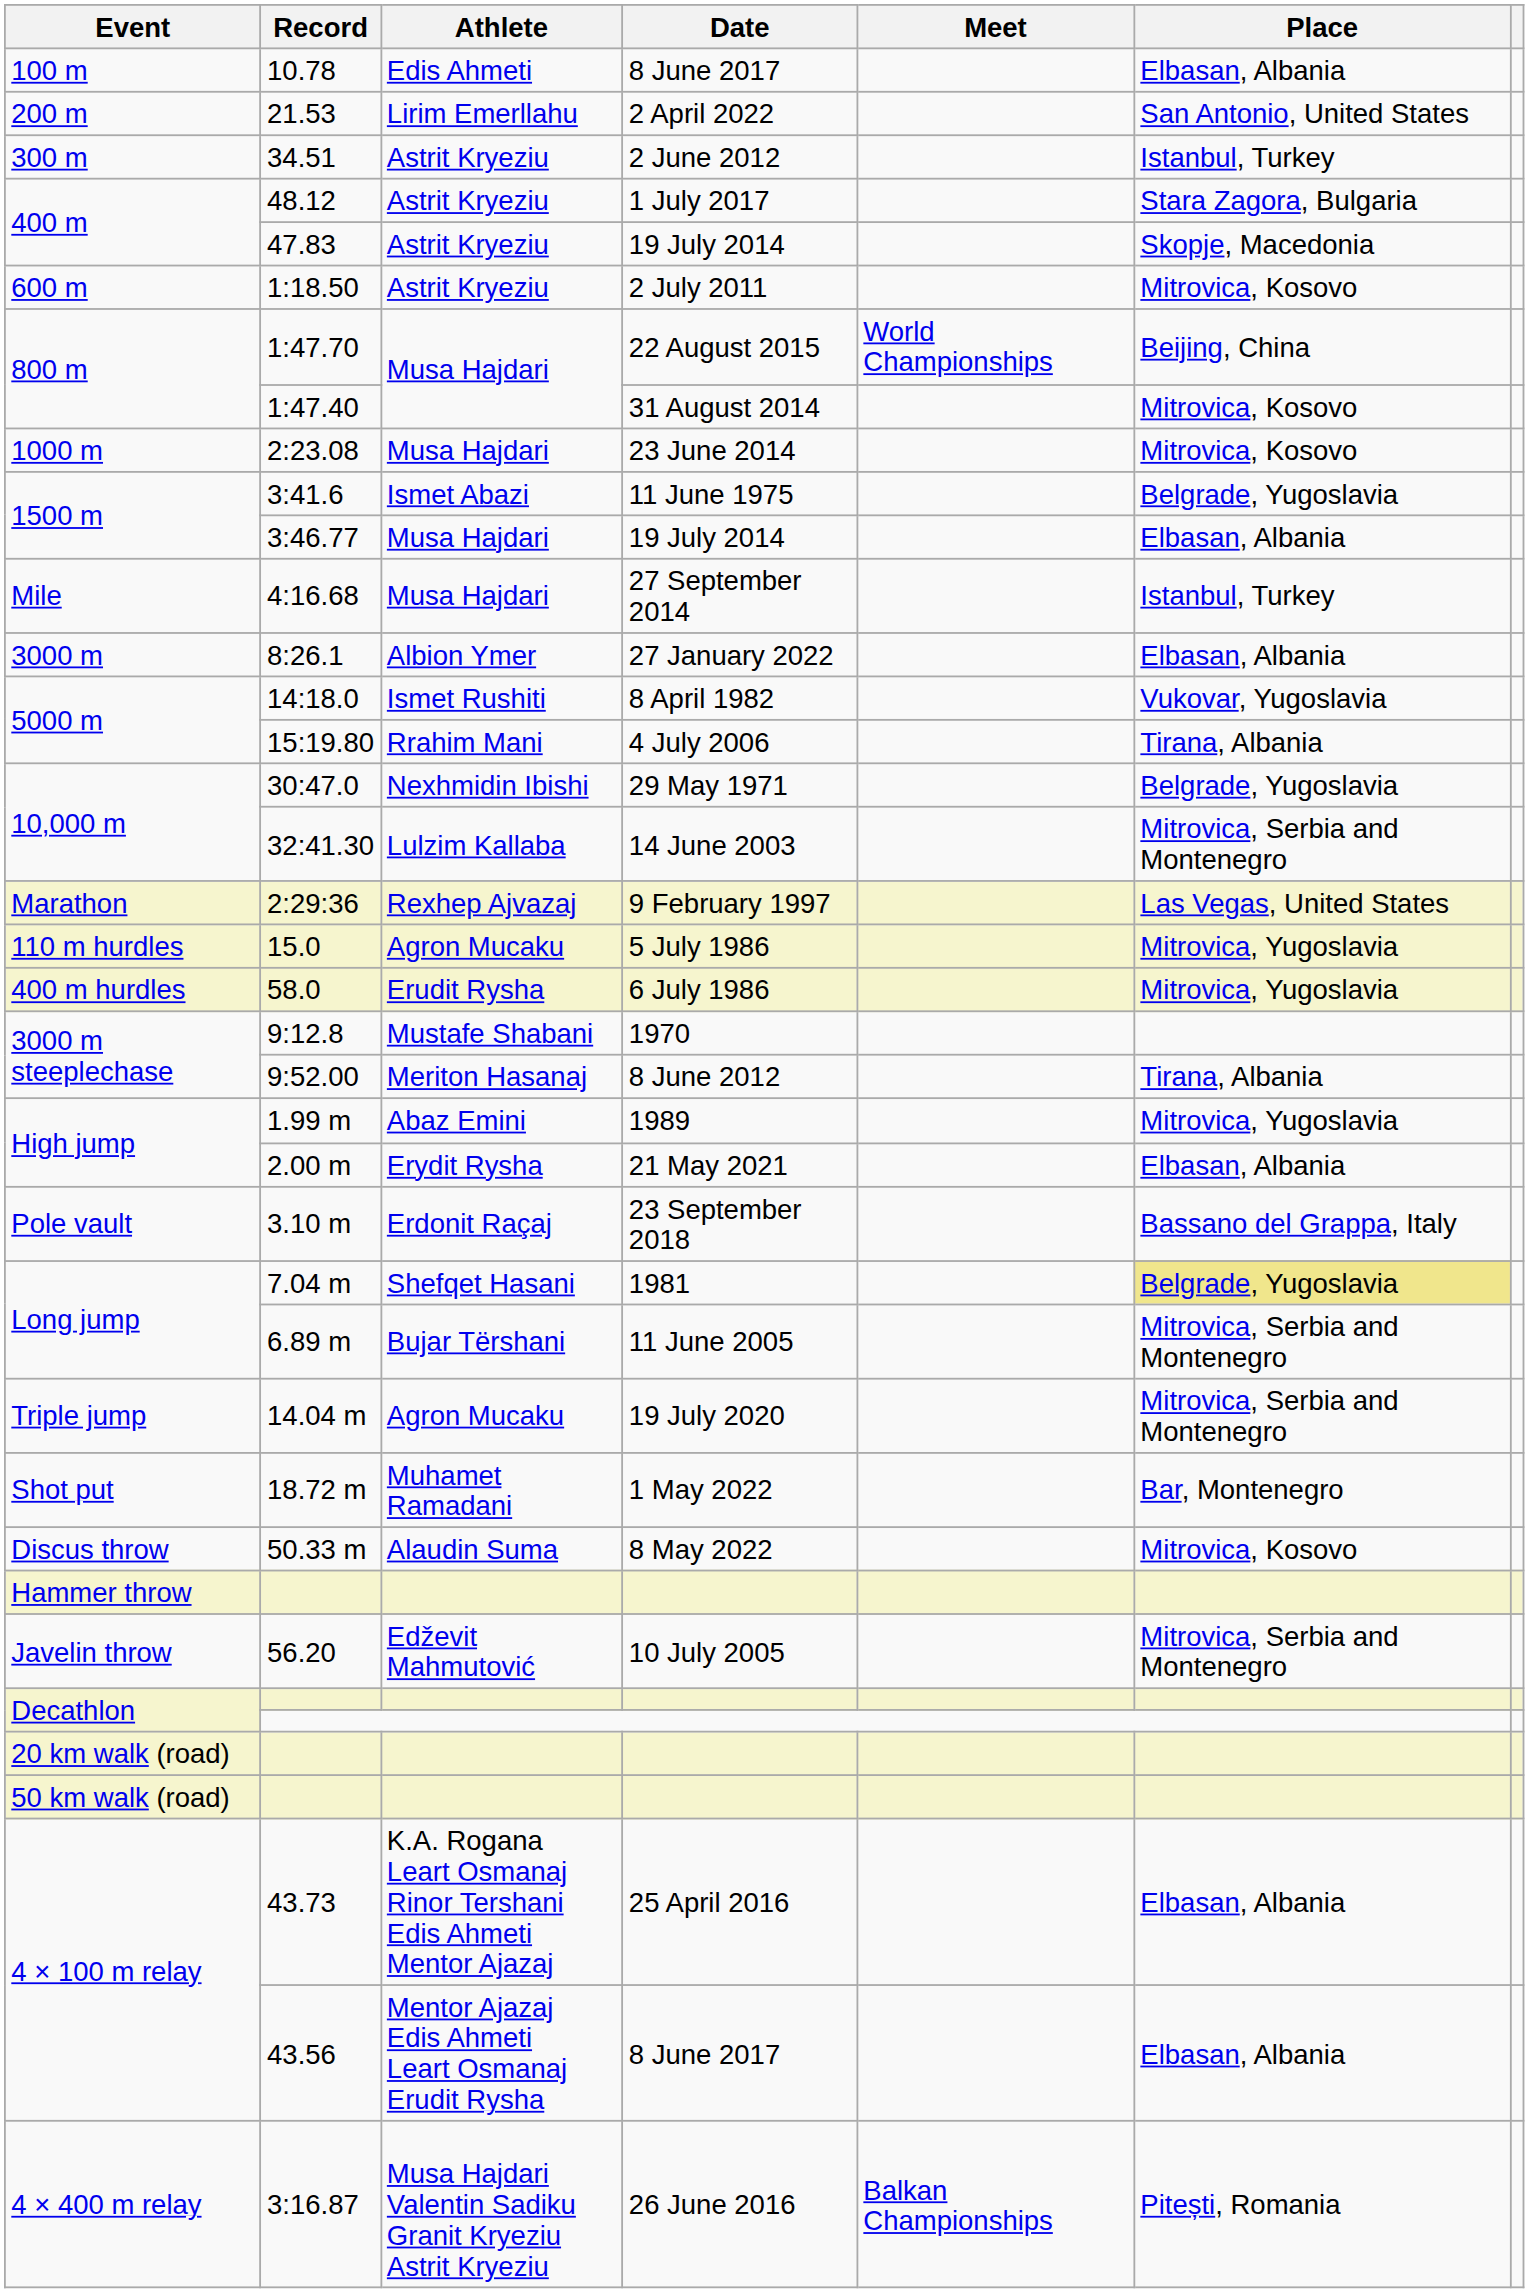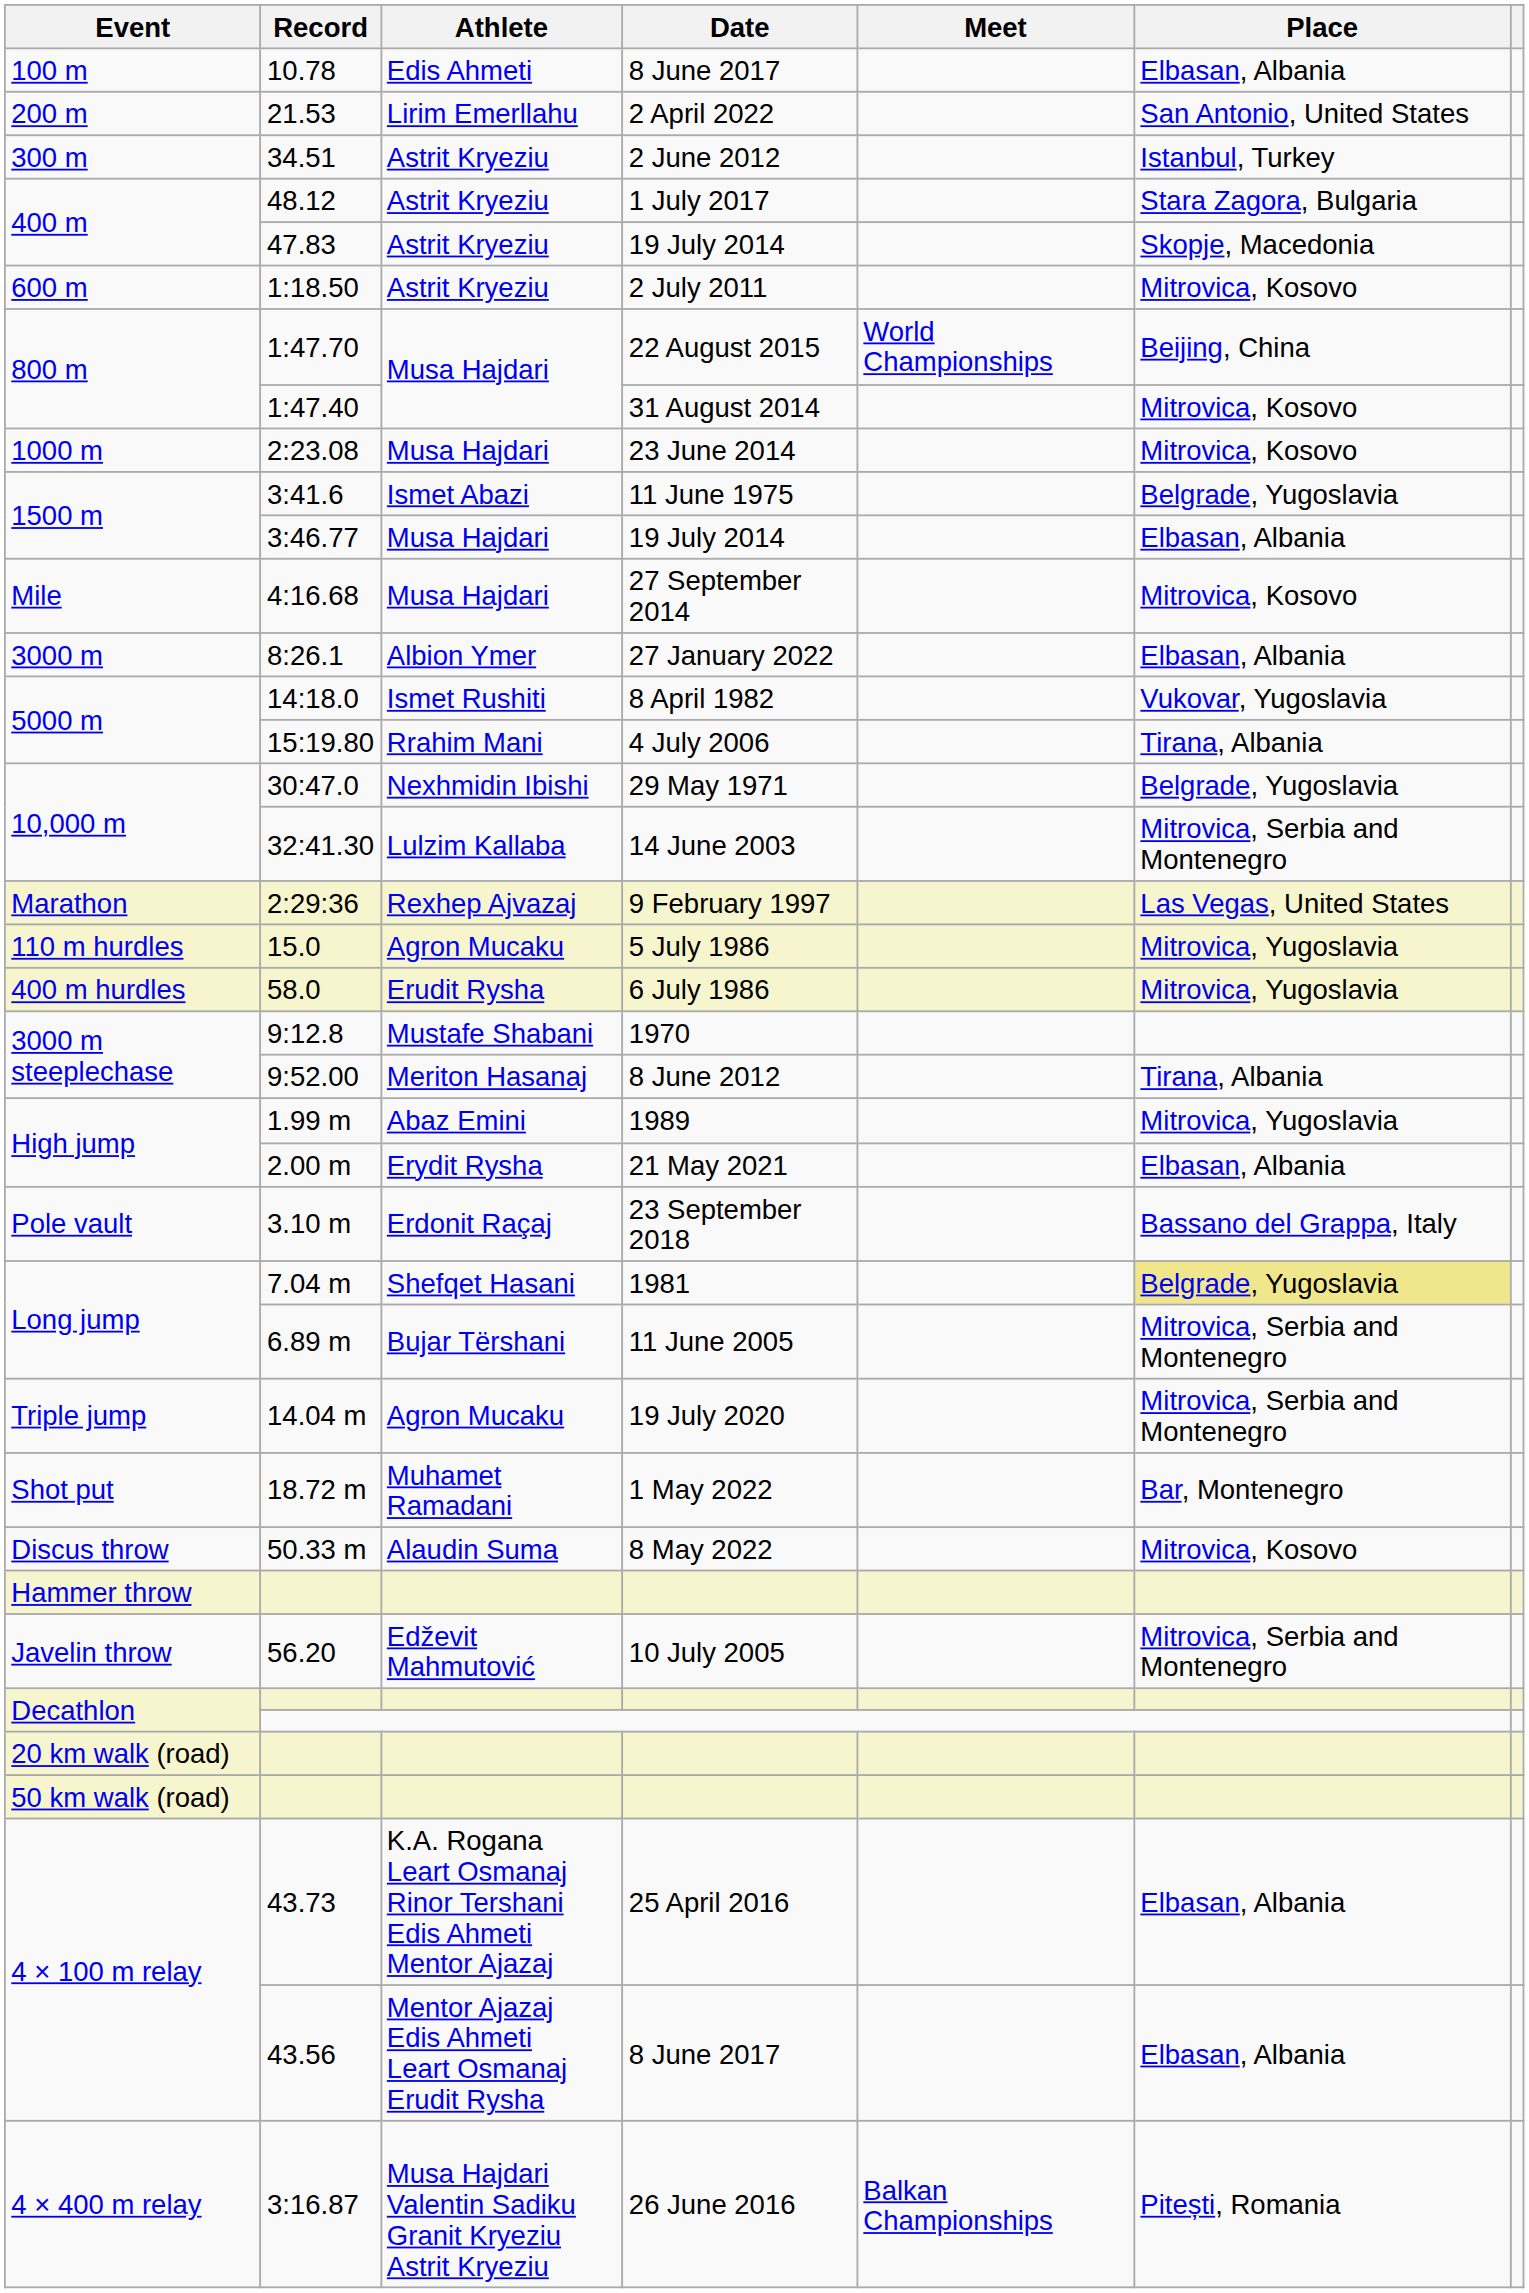 <table class="wikitable" style="font-size:95%; width: 95%;">
 <tr>
 <th>Event</th>
 <th>Record</th>
 <th>Athlete</th>
 <th>Date</th>
 <th>Meet</th>
 <th>Place</th>
 <th></th>
 </tr>
 <tr>
 <td><a href='#'>100 m</a></td>
 <td>10.78 </td>
 <td><a href='#'>Edis Ahmeti</a></td>
 <td>8 June 2017</td>
 <td></td>
 <td><a href='#'>Elbasan</a>, Albania</td>
 <td></td>
 </tr>
 <tr>
 <td><a href='#'>200 m</a></td>
 <td>21.53 </td>
 <td><a href='#'>Lirim Emerllahu</a></td>
 <td>2 April 2022</td>
 <td></td>
 <td><a href='#'>San Antonio</a>, United States</td>
 <td></td>
 </tr>
 <tr>
 <td><a href='#'>300 m</a></td>
 <td>34.51</td>
 <td><a href='#'>Astrit Kryeziu</a></td>
 <td>2 June 2012</td>
 <td></td>
 <td><a href='#'>Istanbul</a>, Turkey</td>
 <td></td>
 </tr>
 <tr>
 <td rowspan=2><a href='#'>400 m</a></td>
 <td>48.12</td>
 <td><a href='#'>Astrit Kryeziu</a></td>
 <td>1 July 2017</td>
 <td></td>
 <td><a href='#'>Stara Zagora</a>, Bulgaria</td>
 <td></td>
 </tr>
 <tr>
 <td>47.83  </td>
 <td><a href='#'>Astrit Kryeziu</a></td>
 <td>19 July 2014</td>
 <td></td>
 <td><a href='#'>Skopje</a>, Macedonia</td>
 <td></td>
 </tr>
 <tr>
 <td><a href='#'>600 m</a></td>
 <td>1:18.50</td>
 <td><a href='#'>Astrit Kryeziu</a></td>
 <td>2 July 2011</td>
 <td></td>
 <td><a href='#'>Mitrovica</a>, Kosovo</td>
 <td></td>
 </tr>
 <tr>
 <td rowspan=2><a href='#'>800 m</a></td>
 <td>1:47.70</td>
 <td rowspan=2><a href='#'>Musa Hajdari</a></td>
 <td>22 August 2015</td>
 <td><a href='#'>World Championships</a></td>
 <td><a href='#'>Beijing</a>, China</td>
 <td></td>
 </tr>
 <tr>
 <td>1:47.40  </td>
 <td>31 August 2014</td>
 <td></td>
 <td><a href='#'>Mitrovica</a>, Kosovo</td>
 <td></td>
 </tr>
 <tr>
 <td><a href='#'>1000 m</a></td>
 <td>2:23.08 </td>
 <td><a href='#'>Musa Hajdari</a></td>
 <td>23 June 2014</td>
 <td></td>
 <td><a href='#'>Mitrovica</a>, Kosovo</td>
 <td></td>
 </tr>
 <tr>
 <td rowspan=2><a href='#'>1500 m</a></td>
 <td>3:41.6  </td>
 <td><a href='#'>Ismet Abazi</a></td>
 <td>11 June 1975</td>
 <td></td>
 <td><a href='#'>Belgrade</a>, Yugoslavia</td>
 <td></td>
 </tr>
 <tr>
 <td>3:46.77 </td>
 <td><a href='#'>Musa Hajdari</a></td>
 <td>19 July 2014</td>
 <td></td>
 <td><a href='#'>Elbasan</a>, Albania</td>
 <td></td>
 </tr>
 <tr>
 <td><a href='#'>Mile</a></td>
 <td>4:16.68</td>
 <td><a href='#'>Musa Hajdari</a></td>
 <td>27 September 2014</td>
 <td></td>
-<td><a href='#'>Istanbul</a>, Turkey</td>
+<td><a href='#'>Mitrovica</a>, Kosovo</td>
 <td></td>
 </tr>
 <tr>
 <td><a href='#'>3000 m</a></td>
 <td>8:26.1 </td>
 <td><a href='#'>Albion Ymer</a></td>
 <td>27 January 2022</td>
 <td></td>
 <td><a href='#'>Elbasan</a>, Albania</td>
 <td></td>
 </tr>
 <tr>
 <td rowspan=2><a href='#'>5000 m</a></td>
 <td>14:18.0  </td>
 <td><a href='#'>Ismet Rushiti</a></td>
 <td>8 April 1982</td>
 <td></td>
 <td><a href='#'>Vukovar</a>, Yugoslavia</td>
 <td></td>
 </tr>
 <tr>
 <td>15:19.80 </td>
 <td><a href='#'>Rrahim Mani</a></td>
 <td>4 July 2006</td>
 <td></td>
 <td><a href='#'>Tirana</a>, Albania</td>
 <td></td>
 </tr>
 <tr>
 <td rowspan=2><a href='#'>10,000 m</a></td>
 <td>30:47.0  </td>
 <td><a href='#'>Nexhmidin Ibishi</a></td>
 <td>29 May 1971</td>
 <td></td>
 <td><a href='#'>Belgrade</a>, Yugoslavia</td>
 <td></td>
 </tr>
 <tr>
 <td>32:41.30 </td>
 <td><a href='#'>Lulzim Kallaba</a></td>
 <td>14 June 2003</td>
 <td></td>
 <td><a href='#'>Mitrovica</a>, Serbia and Montenegro</td>
 <td></td>
 </tr>
 <tr style="background:#f6F5CE;">
 <td><a href='#'>Marathon</a></td>
 <td>2:29:36 </td>
 <td><a href='#'>Rexhep Ajvazaj</a></td>
 <td>9 February 1997</td>
 <td></td>
 <td><a href='#'>Las Vegas</a>, United States</td>
 <td></td>
 </tr>
 <tr style="background:#f6F5CE;">
 <td><a href='#'>110 m hurdles</a></td>
 <td>15.0  </td>
 <td><a href='#'>Agron Mucaku</a></td>
 <td>5 July 1986</td>
 <td></td>
 <td><a href='#'>Mitrovica</a>, Yugoslavia</td>
 <td></td>
 </tr>
 <tr style="background:#f6F5CE;">
 <td><a href='#'>400 m hurdles</a></td>
 <td>58.0  </td>
 <td><a href='#'>Erudit Rysha</a></td>
 <td>6 July 1986</td>
 <td></td>
 <td><a href='#'>Mitrovica</a>, Yugoslavia</td>
 <td></td>
 </tr>
 <tr>
 <td rowspan=2><a href='#'>3000 m steeplechase</a></td>
 <td>9:12.8  </td>
 <td><a href='#'>Mustafe Shabani</a></td>
 <td>1970</td>
 <td></td>
 <td></td>
 <td></td>
 </tr>
 <tr>
 <td>9:52.00 </td>
 <td><a href='#'>Meriton Hasanaj</a></td>
 <td>8 June 2012</td>
 <td></td>
 <td><a href='#'>Tirana</a>, Albania</td>
 <td></td>
 </tr>
 <tr>
 <td rowspan=2><a href='#'>High jump</a></td>
 <td>1.99 m </td>
 <td><a href='#'>Abaz Emini</a></td>
 <td>1989</td>
 <td></td>
 <td><a href='#'>Mitrovica</a>, Yugoslavia</td>
 <td></td>
 </tr>
 <tr>
 <td>2.00 m</td>
 <td><a href='#'>Erydit Rysha</a></td>
 <td>21 May 2021</td>
 <td></td>
 <td><a href='#'>Elbasan</a>, Albania</td>
 <td></td>
 </tr>
 <tr>
 <td><a href='#'>Pole vault</a></td>
 <td>3.10 m</td>
 <td><a href='#'>Erdonit Raçaj</a></td>
 <td>23 September 2018</td>
 <td></td>
 <td><a href='#'>Bassano del Grappa</a>, Italy</td>
 <td></td>
 </tr>
 <tr>
 <td rowspan=2><a href='#'>Long jump</a></td>
 <td>7.04 m </td>
 <td><a href='#'>Shefqet Hasani</a></td>
 <td>1981</td>
 <td></td>
 <td style="background: khaki;"><a href='#'>Belgrade</a>, Yugoslavia</td>
 <td></td>
 </tr>
 <tr>
 <td>6.89 m </td>
 <td><a href='#'>Bujar Tërshani</a></td>
 <td>11 June 2005</td>
 <td></td>
 <td><a href='#'>Mitrovica</a>, Serbia and Montenegro</td>
 <td></td>
 </tr>
 <tr>
 <td><a href='#'>Triple jump</a></td>
 <td>14.04 m</td>
 <td><a href='#'>Agron Mucaku</a></td>
 <td>19 July 2020</td>
 <td></td>
 <td><a href='#'>Mitrovica</a>, Serbia and Montenegro</td>
 <td></td>
 </tr>
 <tr>
 <td><a href='#'>Shot put</a></td>
 <td>18.72 m</td>
 <td><a href='#'>Muhamet Ramadani</a></td>
 <td>1 May 2022</td>
 <td></td>
 <td><a href='#'>Bar</a>, Montenegro</td>
 <td></td>
 </tr>
 <tr>
 <td><a href='#'>Discus throw</a></td>
 <td>50.33 m</td>
 <td><a href='#'>Alaudin Suma</a></td>
 <td>8 May 2022</td>
 <td></td>
 <td><a href='#'>Mitrovica</a>, Kosovo</td>
 <td></td>
 </tr>
 <tr style="background:#f6F5CE;">
 <td><a href='#'>Hammer throw</a></td>
 <td></td>
 <td></td>
 <td></td>
 <td></td>
 <td></td>
 <td></td>
 </tr>
 <tr>
 <td><a href='#'>Javelin throw</a></td>
 <td>56.20</td>
 <td><a href='#'>Edževit Mahmutović</a></td>
 <td>10 July 2005</td>
 <td></td>
 <td><a href='#'>Mitrovica</a>, Serbia and Montenegro</td>
 <td></td>
 </tr>
 <tr style="background:#f6F5CE;">
 <td rowspan=2><a href='#'>Decathlon</a></td>
 <td></td>
 <td></td>
 <td></td>
 <td></td>
 <td></td>
 <td></td>
 </tr>
 <tr>
 <td colspan=5></td>
 <td></td>
 </tr>
 <tr style="background:#f6F5CE;">
 <td><a href='#'>20 km walk</a> (road)</td>
 <td></td>
 <td></td>
 <td></td>
 <td></td>
 <td></td>
 <td></td>
 </tr>
 <tr style="background:#f6F5CE;">
 <td><a href='#'>50 km walk</a> (road)</td>
 <td></td>
 <td></td>
 <td></td>
 <td></td>
 <td></td>
 <td></td>
 </tr>
 <tr>
 <td rowspan=2><a href='#'>4 × 100 m relay</a></td>
 <td>43.73</td>
 <td>K.A. Rogana<br><a href='#'>Leart Osmanaj</a><br><a href='#'>Rinor Tershani</a><br><a href='#'>Edis Ahmeti</a><br><a href='#'>Mentor Ajazaj</a></td>
 <td>25 April 2016</td>
 <td></td>
 <td><a href='#'>Elbasan</a>, Albania</td>
 <td></td>
 </tr>
 <tr>
 <td>43.56 </td>
 <td><a href='#'>Mentor Ajazaj</a><br><a href='#'>Edis Ahmeti</a><br><a href='#'>Leart Osmanaj</a><br><a href='#'>Erudit Rysha</a></td>
 <td>8 June 2017</td>
 <td></td>
 <td><a href='#'>Elbasan</a>, Albania</td>
 <td></td>
 </tr>
 <tr>
 <td><a href='#'>4 × 400 m relay</a></td>
 <td>3:16.87</td>
 <td><br><a href='#'>Musa Hajdari</a><br><a href='#'>Valentin Sadiku</a><br><a href='#'>Granit Kryeziu</a><br><a href='#'>Astrit Kryeziu</a></td>
 <td>26 June 2016</td>
 <td><a href='#'>Balkan Championships</a></td>
 <td><a href='#'>Pitești</a>, Romania</td>
 <td></td>
 </tr>
 </table>
